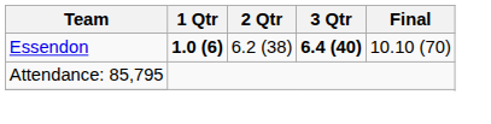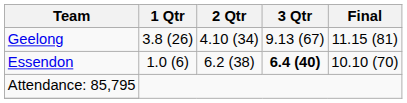 <table class="wikitable">
 <tr>
 <th>Team</th>
 <th>1 Qtr</th>
 <th>2 Qtr</th>
 <th>3 Qtr</th>
 <th>Final</th>
 </tr>
 <tr>
+<td><a href='#'>Geelong</a></td>
+<td align=center>3.8 (26)</td>
+<td align=center>4.10 (34)</td>
+<td align=center>9.13 (67)</td>
+<td align=center>11.15 (81)</td>
+</tr>
+<tr>
 <td><a href='#'>Essendon</a></td>
-<td align=center><strong>1.0 (6)</strong></td>
+<td align=center>1.0 (6)</td>
 <td align=center>6.2 (38)</td>
 <td align=center><strong>6.4 (40)</strong></td>
 <td align=center>10.10 (70)</td>
 </tr>
 <tr>
 <td align=center>Attendance: 85,795</td>
 </tr>
 <tr>
 </tr>
 </table>
